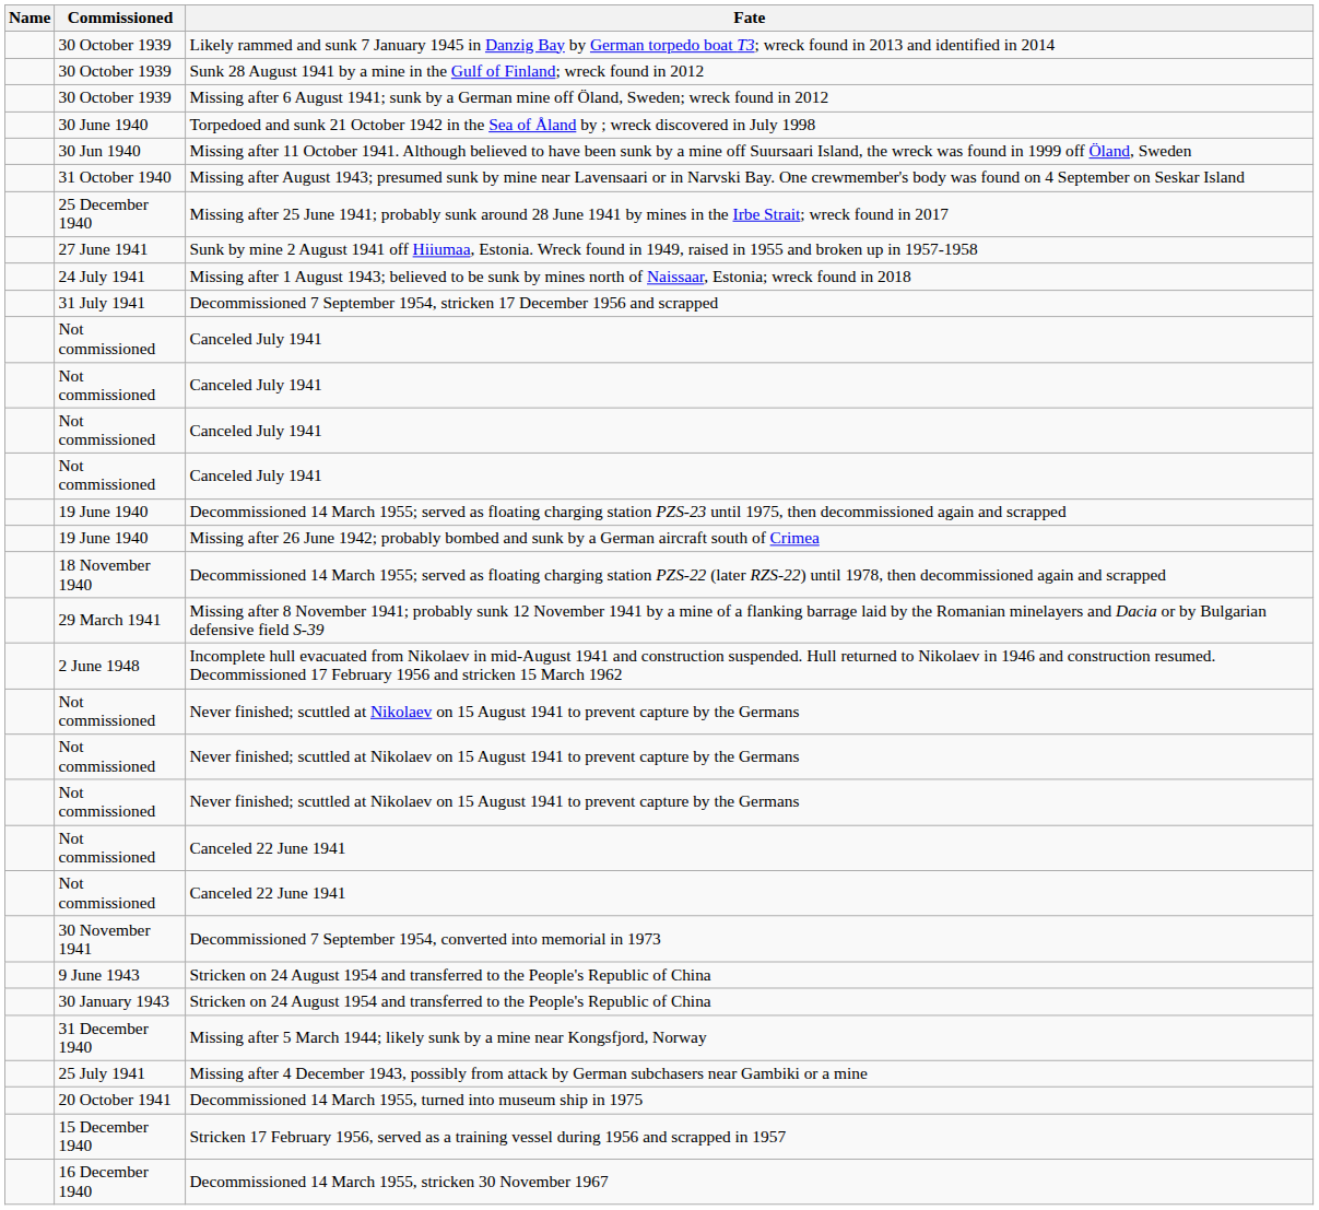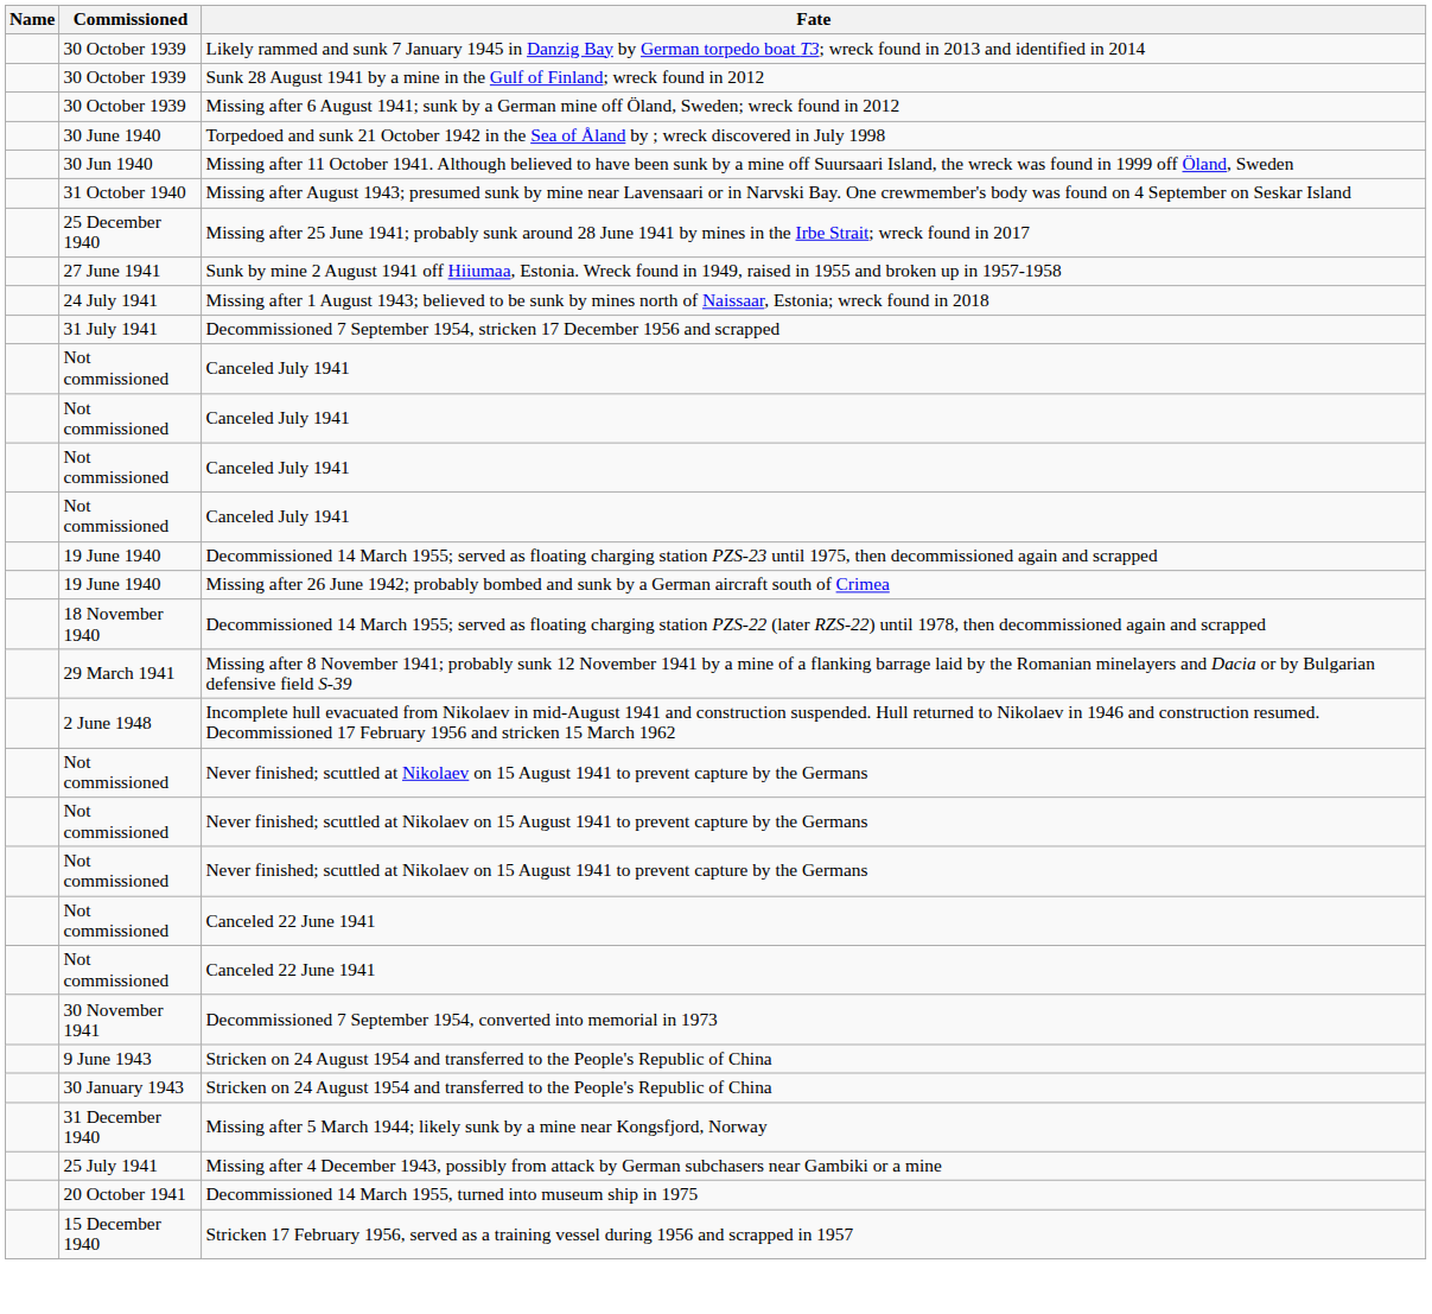 <table class="wikitable">
 <tr>
 <th>Name</th>
 <th>Commissioned</th>
 <th>Fate</th>
 </tr>
 <tr>
 <td></td>
 <td>30 October 1939</td>
 <td>Likely rammed and sunk 7 January 1945 in <a href='#'>Danzig Bay</a> by <a href='#'>German torpedo boat <em>T3</em></a>; wreck found in 2013 and identified in 2014</td>
 </tr>
 <tr>
 <td></td>
 <td>30 October 1939</td>
 <td>Sunk 28 August 1941 by a mine in the <a href='#'>Gulf of Finland</a>; wreck found in 2012</td>
 </tr>
 <tr>
 <td></td>
 <td>30 October 1939</td>
 <td>Missing after 6 August 1941; sunk by a German mine off Öland, Sweden; wreck found in 2012</td>
 </tr>
 <tr>
 <td></td>
 <td>30 June 1940</td>
 <td>Torpedoed and sunk 21 October 1942 in the <a href='#'>Sea of Åland</a> by ; wreck discovered in July 1998</td>
 </tr>
 <tr>
 <td></td>
 <td>30 Jun 1940</td>
 <td>Missing after 11 October 1941. Although believed to have been sunk by a mine off Suursaari Island, the wreck was found in 1999 off <a href='#'>Öland</a>, Sweden</td>
 </tr>
 <tr>
 <td></td>
 <td>31 October 1940</td>
 <td>Missing after August 1943; presumed sunk by mine near Lavensaari or in Narvski Bay. One crewmember's body was found on 4 September on Seskar Island</td>
 </tr>
 <tr>
 <td></td>
 <td>25 December 1940</td>
 <td>Missing after 25 June 1941; probably sunk around 28 June 1941 by mines in the <a href='#'>Irbe Strait</a>; wreck found in 2017</td>
 </tr>
 <tr>
 <td></td>
 <td>27 June 1941</td>
 <td>Sunk by mine 2 August 1941 off <a href='#'>Hiiumaa</a>, Estonia. Wreck found in 1949, raised in 1955 and broken up in 1957-1958</td>
 </tr>
 <tr>
 <td></td>
 <td>24 July 1941</td>
 <td>Missing after 1 August 1943; believed to be sunk by mines north of <a href='#'>Naissaar</a>, Estonia; wreck found in 2018</td>
 </tr>
 <tr>
 <td></td>
 <td>31 July 1941</td>
 <td>Decommissioned 7 September 1954, stricken 17 December 1956 and scrapped</td>
 </tr>
 <tr>
 <td></td>
 <td>Not commissioned</td>
 <td>Canceled July 1941</td>
 </tr>
 <tr>
 <td></td>
 <td>Not commissioned</td>
 <td>Canceled July 1941</td>
 </tr>
 <tr>
 <td></td>
 <td>Not commissioned</td>
 <td>Canceled July 1941</td>
 </tr>
 <tr>
 <td></td>
 <td>Not commissioned</td>
 <td>Canceled July 1941</td>
 </tr>
 <tr>
 <td></td>
 <td>19 June 1940</td>
 <td>Decommissioned 14 March 1955; served as floating charging station <em>PZS-23</em> until 1975, then decommissioned again and scrapped</td>
 </tr>
 <tr>
 <td></td>
 <td>19 June 1940</td>
 <td>Missing after 26 June 1942; probably bombed and sunk by a German aircraft south of <a href='#'>Crimea</a></td>
 </tr>
 <tr>
 <td></td>
 <td>18 November 1940</td>
 <td>Decommissioned 14 March 1955; served as floating charging station <em>PZS-22</em> (later <em>RZS-22</em>) until 1978, then decommissioned again and scrapped</td>
 </tr>
 <tr>
 <td></td>
 <td>29 March 1941</td>
 <td>Missing after 8 November 1941; probably sunk 12 November 1941 by a mine of a flanking barrage laid by the Romanian minelayers  and <em>Dacia</em> or by Bulgarian defensive field <em>S-39</em></td>
 </tr>
 <tr>
 <td></td>
 <td>2 June 1948</td>
 <td>Incomplete hull evacuated from Nikolaev in mid-August 1941 and construction suspended. Hull returned to Nikolaev in 1946 and construction resumed. Decommissioned 17 February 1956 and stricken 15 March 1962</td>
 </tr>
 <tr>
 <td></td>
 <td>Not commissioned</td>
 <td>Never finished; scuttled at <a href='#'>Nikolaev</a> on 15 August 1941 to prevent capture by the Germans</td>
 </tr>
 <tr>
 <td></td>
 <td>Not commissioned</td>
 <td>Never finished; scuttled at Nikolaev on 15 August 1941 to prevent capture by the Germans</td>
 </tr>
 <tr>
 <td></td>
 <td>Not commissioned</td>
 <td>Never finished; scuttled at Nikolaev on 15 August 1941 to prevent capture by the Germans</td>
 </tr>
 <tr>
 <td></td>
 <td>Not commissioned</td>
 <td>Canceled 22 June 1941</td>
 </tr>
 <tr>
 <td></td>
 <td>Not commissioned</td>
 <td>Canceled 22 June 1941</td>
 </tr>
 <tr>
 <td></td>
 <td>30 November 1941</td>
 <td>Decommissioned 7 September 1954, converted into memorial in 1973</td>
 </tr>
 <tr>
 <td></td>
 <td>9 June 1943</td>
 <td>Stricken on 24 August 1954 and transferred to the People's Republic of China</td>
 </tr>
 <tr>
 <td></td>
 <td>30 January 1943</td>
 <td>Stricken on 24 August 1954 and transferred to the People's Republic of China</td>
 </tr>
 <tr>
 <td></td>
 <td>31 December 1940</td>
 <td>Missing after 5 March 1944; likely sunk by a mine near Kongsfjord, Norway</td>
 </tr>
 <tr>
 <td></td>
 <td>25 July 1941</td>
 <td>Missing after 4 December 1943, possibly from attack by German subchasers near Gambiki or a mine</td>
 </tr>
 <tr>
 <td></td>
 <td>20 October 1941</td>
 <td>Decommissioned 14 March 1955, turned into museum ship in 1975</td>
 </tr>
 <tr>
 <td></td>
 <td>15 December 1940</td>
 <td>Stricken 17 February 1956, served as a training vessel during 1956 and scrapped in 1957</td>
 </tr>
-<tr>
-<td></td>
-<td>16 December 1940</td>
-<td>Decommissioned 14 March 1955, stricken 30 November 1967</td>
-</tr>
 </table>
